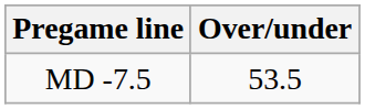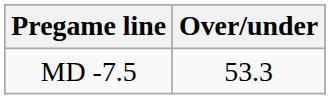 <table class="wikitable">
 <tr align="center">
 <th style=>Pregame line</th>
 <th style=>Over/under</th>
 </tr>
 <tr align="center">
 <td>MD -7.5</td>
-<td>53.5</td>
+<td>53.3</td>
 </tr>
 </table>
